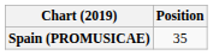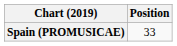 <table class="wikitable plainrowheaders" style="text-align:center">
 <tr>
 <th scope="col">Chart (2019)</th>
 <th scope="col">Position</th>
 </tr>
 <tr>
 <th scope="row">Spain (PROMUSICAE)</th>
-<td>35</td>
+<td>33</td>
 </tr>
 </table>
